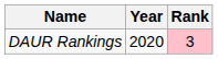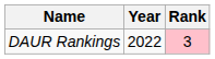 <table class="wikitable centre sortable" style="text-align:center;">
 <tr>
 <th scope="col">Name</th>
 <th scope="col">Year</th>
 <th scope="col">Rank</th>
 </tr>
 <tr>
 <td><em>DAUR Rankings</em></td>
-<td>2020</td>
+<td>2022</td>
 <td style="background: pink;">3</td>
 </tr>
 </table>
